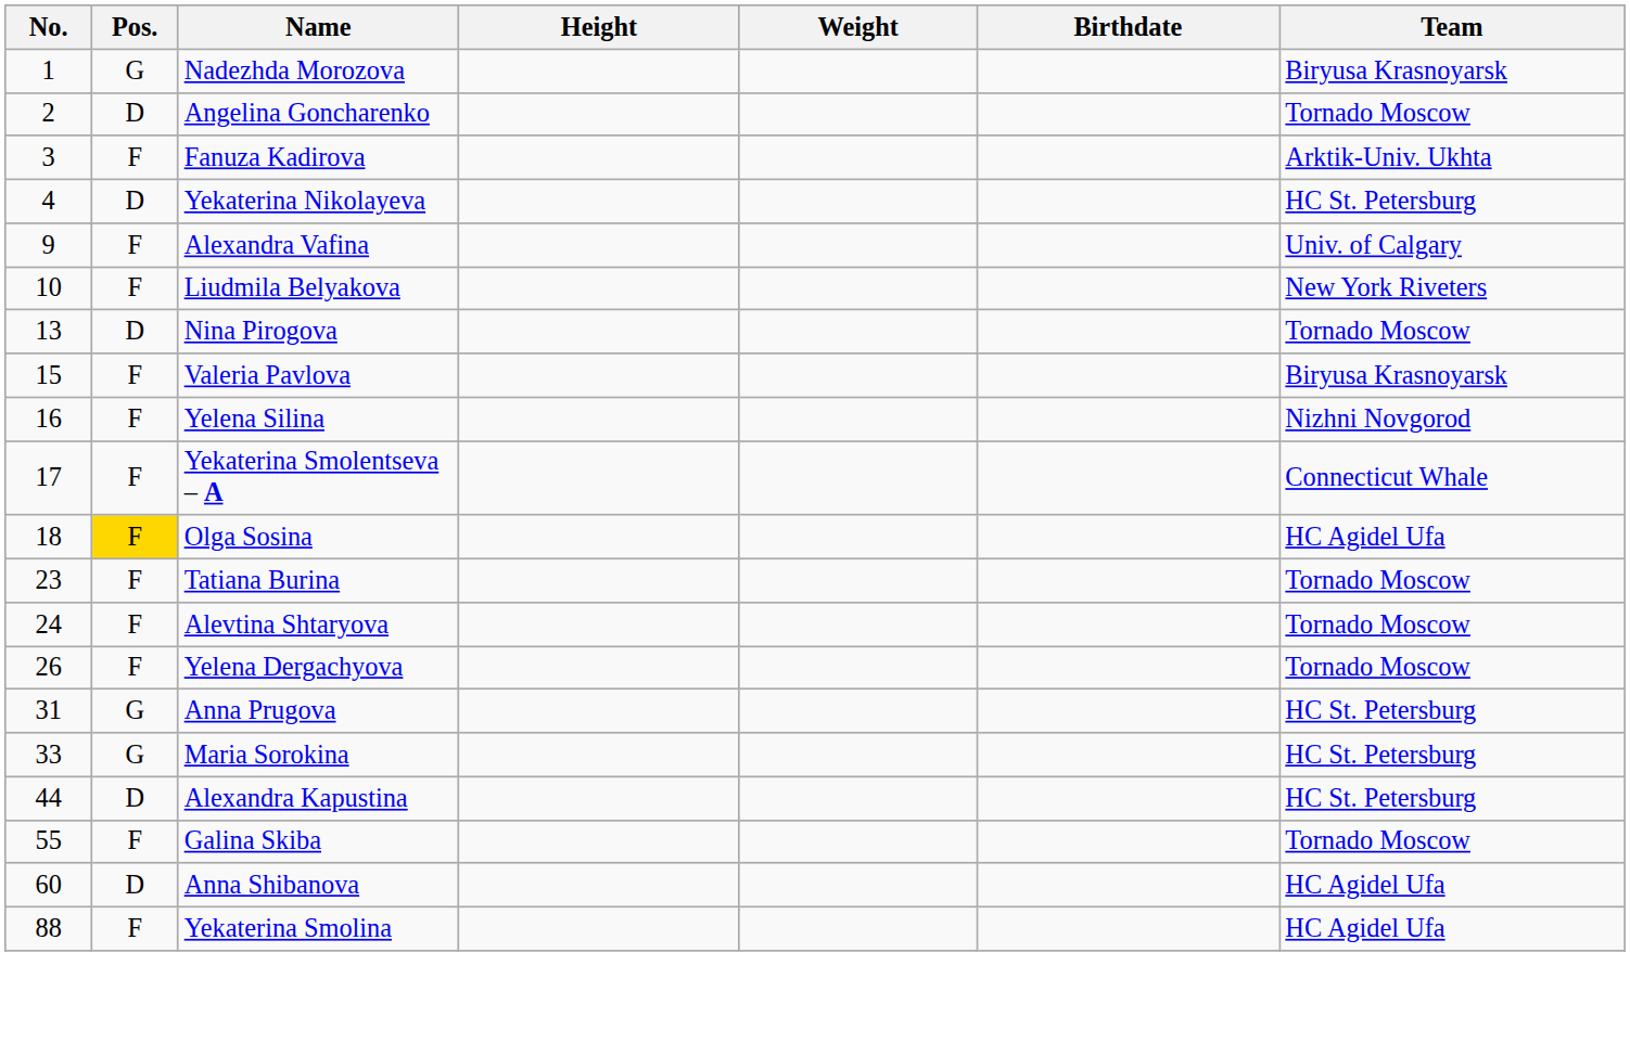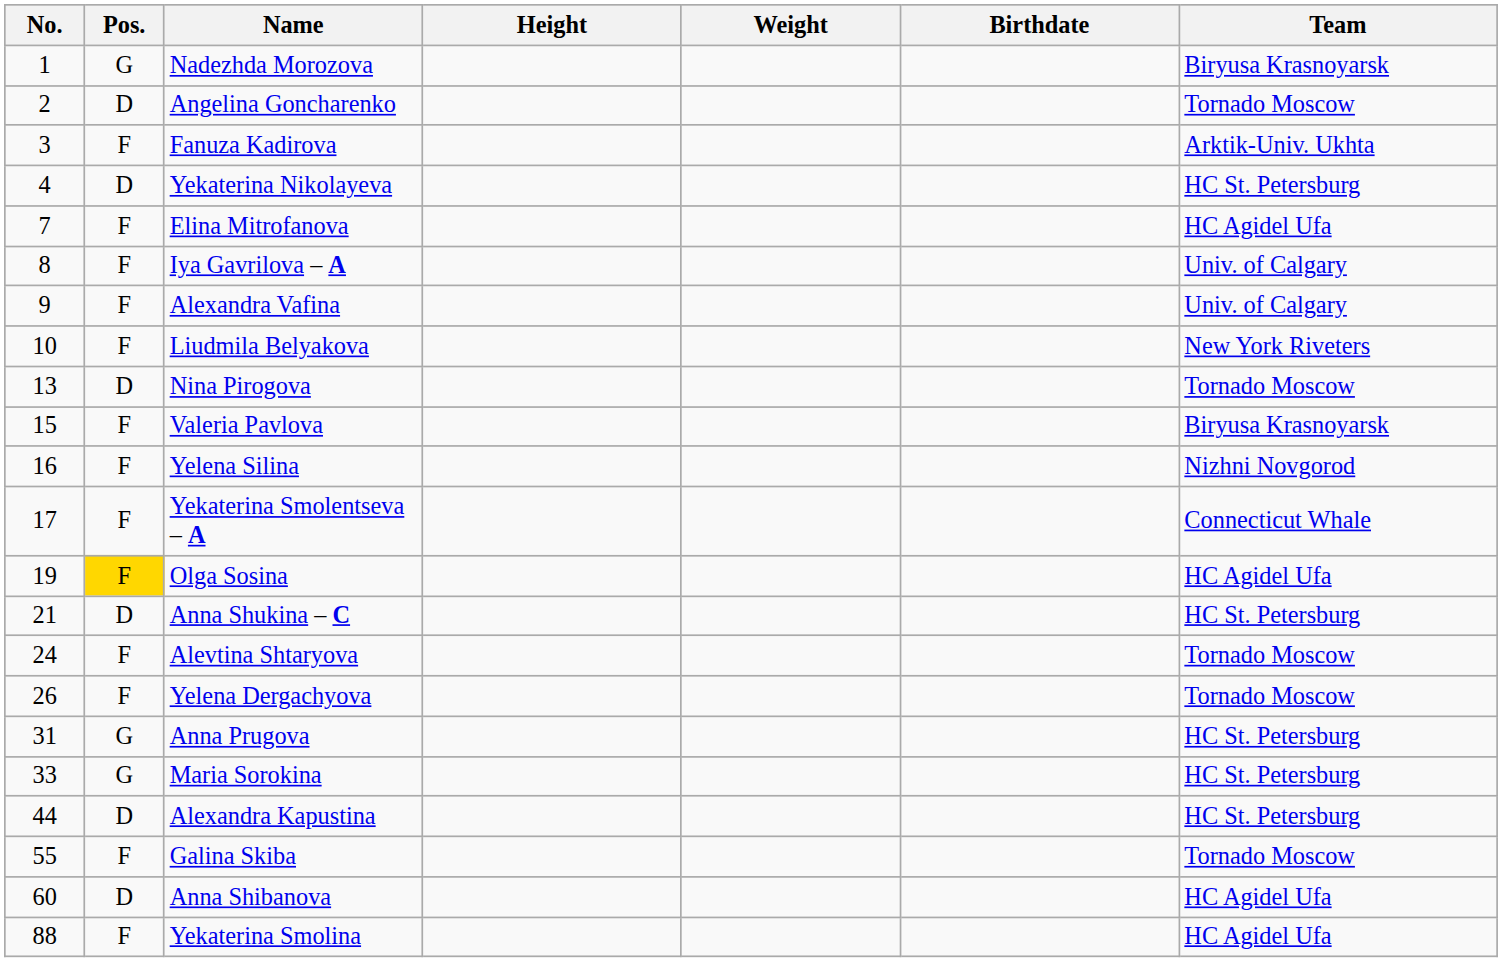 <table width="100%" class="wikitable sortable" style="font-size: 90%; text-align: center;">
 <tr>
 <th style="width:  4%;">No.</th>
 <th style="width:  4%;">Pos.</th>
 <th style="width: 13%;">Name</th>
 <th style="width: 13%;">Height</th>
 <th style="width: 11%;">Weight</th>
 <th style="width: 14%;">Birthdate</th>
 <th style="width: 16%;">Team</th>
 </tr>
 <tr>
 <td>1</td>
 <td>G</td>
 <td align=left><a href='#'>Nadezhda Morozova</a></td>
 <td></td>
 <td></td>
 <td></td>
 <td style="text-align:left;"> <a href='#'>Biryusa Krasnoyarsk</a></td>
 </tr>
 <tr>
 <td>2</td>
 <td>D</td>
 <td align=left><a href='#'>Angelina Goncharenko</a></td>
 <td></td>
 <td></td>
 <td></td>
 <td style="text-align:left;"> <a href='#'>Tornado Moscow</a></td>
 </tr>
 <tr>
 <td>3</td>
 <td>F</td>
 <td align=left><a href='#'>Fanuza Kadirova</a></td>
 <td></td>
 <td></td>
 <td></td>
 <td style="text-align:left;"> <a href='#'>Arktik-Univ. Ukhta</a></td>
 </tr>
 <tr>
 <td>4</td>
 <td>D</td>
 <td align=left><a href='#'>Yekaterina Nikolayeva</a></td>
 <td></td>
 <td></td>
 <td></td>
 <td style="text-align:left;"> <a href='#'>HC St. Petersburg</a></td>
+</tr>
+<tr>
+<td>7</td>
+<td>F</td>
+<td align=left><a href='#'>Elina Mitrofanova</a></td>
+<td></td>
+<td></td>
+<td></td>
+<td style="text-align:left;"> <a href='#'>HC Agidel Ufa</a></td>
+</tr>
+<tr>
+<td>8</td>
+<td>F</td>
+<td align=left><a href='#'>Iya Gavrilova</a> – <strong><a href='#'>A</a></strong></td>
+<td></td>
+<td></td>
+<td></td>
+<td style="text-align:left;"> <a href='#'>Univ. of Calgary</a></td>
 </tr>
 <tr>
 <td>9</td>
 <td>F</td>
 <td align=left><a href='#'>Alexandra Vafina</a></td>
 <td></td>
 <td></td>
 <td></td>
 <td style="text-align:left;"> <a href='#'>Univ. of Calgary</a></td>
 </tr>
 <tr>
 <td>10</td>
 <td>F</td>
 <td align=left><a href='#'>Liudmila Belyakova</a></td>
 <td></td>
 <td></td>
 <td></td>
 <td style="text-align:left;"> <a href='#'>New York Riveters</a></td>
 </tr>
 <tr>
 <td>13</td>
 <td>D</td>
 <td align=left><a href='#'>Nina Pirogova</a></td>
 <td></td>
 <td></td>
 <td></td>
 <td style="text-align:left;"> <a href='#'>Tornado Moscow</a></td>
 </tr>
 <tr>
 <td>15</td>
 <td>F</td>
 <td align=left><a href='#'>Valeria Pavlova</a></td>
 <td></td>
 <td></td>
 <td></td>
 <td style="text-align:left;"> <a href='#'>Biryusa Krasnoyarsk</a></td>
 </tr>
 <tr>
 <td>16</td>
 <td>F</td>
 <td align=left><a href='#'>Yelena Silina</a></td>
 <td></td>
 <td></td>
 <td></td>
 <td style="text-align:left;"> <a href='#'>Nizhni Novgorod</a></td>
 </tr>
 <tr>
 <td>17</td>
 <td>F</td>
 <td align=left><a href='#'>Yekaterina Smolentseva</a> – <strong><a href='#'>A</a></strong></td>
 <td></td>
 <td></td>
 <td></td>
 <td style="text-align:left;"> <a href='#'>Connecticut Whale</a></td>
 </tr>
 <tr>
-<td>18</td>
+<td>19</td>
 <td style="background: gold;">F</td>
 <td align=left><a href='#'>Olga Sosina</a></td>
 <td></td>
 <td></td>
 <td></td>
 <td style="text-align:left;"> <a href='#'>HC Agidel Ufa</a></td>
 </tr>
 <tr>
-<td>23</td>
-<td>F</td>
-<td align=left><a href='#'>Tatiana Burina</a></td>
+<td>21</td>
+<td>D</td>
+<td align=left><a href='#'>Anna Shukina</a> – <strong><a href='#'>C</a></strong></td>
 <td></td>
 <td></td>
 <td></td>
-<td style="text-align:left;"> <a href='#'>Tornado Moscow</a></td>
+<td style="text-align:left;"> <a href='#'>HC St. Petersburg</a></td>
 </tr>
 <tr>
 <td>24</td>
 <td>F</td>
 <td align=left><a href='#'>Alevtina Shtaryova</a></td>
 <td></td>
 <td></td>
 <td></td>
 <td style="text-align:left;"> <a href='#'>Tornado Moscow</a></td>
 </tr>
 <tr>
 <td>26</td>
 <td>F</td>
 <td align=left><a href='#'>Yelena Dergachyova</a></td>
 <td></td>
 <td></td>
 <td></td>
 <td style="text-align:left;"> <a href='#'>Tornado Moscow</a></td>
 </tr>
 <tr>
 <td>31</td>
 <td>G</td>
 <td align=left><a href='#'>Anna Prugova</a></td>
 <td></td>
 <td></td>
 <td></td>
 <td style="text-align:left;"> <a href='#'>HC St. Petersburg</a></td>
 </tr>
 <tr>
 <td>33</td>
 <td>G</td>
 <td align=left><a href='#'>Maria Sorokina</a></td>
 <td></td>
 <td></td>
 <td></td>
 <td style="text-align:left;"> <a href='#'>HC St. Petersburg</a></td>
 </tr>
 <tr>
 <td>44</td>
 <td>D</td>
 <td align=left><a href='#'>Alexandra Kapustina</a></td>
 <td></td>
 <td></td>
 <td></td>
 <td style="text-align:left;"> <a href='#'>HC St. Petersburg</a></td>
 </tr>
 <tr>
 <td>55</td>
 <td>F</td>
 <td align=left><a href='#'>Galina Skiba</a></td>
 <td></td>
 <td></td>
 <td></td>
 <td style="text-align:left;"> <a href='#'>Tornado Moscow</a></td>
 </tr>
 <tr>
 <td>60</td>
 <td>D</td>
 <td align=left><a href='#'>Anna Shibanova</a></td>
 <td></td>
 <td></td>
 <td></td>
 <td style="text-align:left;"> <a href='#'>HC Agidel Ufa</a></td>
 </tr>
 <tr>
 <td>88</td>
 <td>F</td>
 <td align=left><a href='#'>Yekaterina Smolina</a></td>
 <td></td>
 <td></td>
 <td></td>
 <td style="text-align:left;"> <a href='#'>HC Agidel Ufa</a></td>
 </tr>
 </table>
